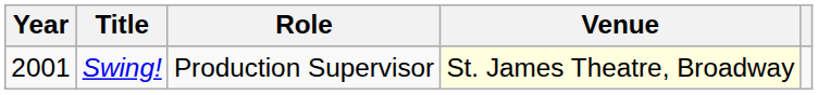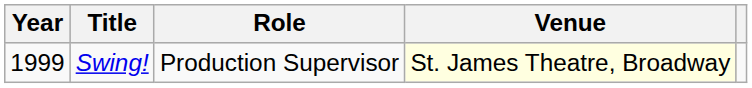 <table class="wikitable plainrowheaders">
 <tr>
 <th scope="col">Year</th>
 <th scope="col">Title</th>
 <th scope="col">Role</th>
 <th scope="col">Venue</th>
 <th scope="col"></th>
 </tr>
 <tr>
-<td>2001</td>
+<td>1999</td>
 <td><em><a href='#'>Swing!</a></em></td>
 <td>Production Supervisor</td>
 <td style="background: lightyellow;">St. James Theatre, Broadway</td>
 <td></td>
 </tr>
 </table>
